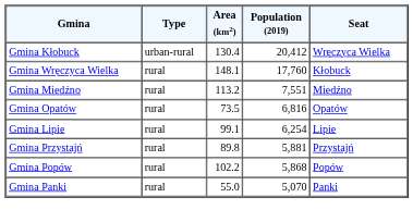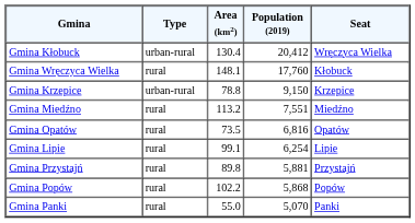 <table width="60%" border="2" cellpadding="3" cellspacing="0" style="font-size:90%;line-height:120%;">
 <tr bgcolor="F0F8FF">
 <td style="text-align:center;"><strong>Gmina</strong></td>
 <td style="text-align:center;"><strong>Type</strong></td>
 <td style="text-align:center;"><strong>Area<br><small>(km<sup>2</sup>)</small></strong></td>
 <td style="text-align:center;"><strong>Population<br><small>(2019)</small></strong></td>
 <td style="text-align:center;"><strong>Seat</strong></td>
 </tr>
 <tr>
 <td><a href='#'>Gmina Kłobuck</a></td>
 <td>urban-rural</td>
 <td style="text-align:right;">130.4</td>
 <td style="text-align:right;">20,412</td>
 <td><a href='#'>Wręczyca Wielka</a></td>
 </tr>
 <tr>
 <td><a href='#'>Gmina Wręczyca Wielka</a></td>
 <td>rural</td>
 <td style="text-align:right;">148.1</td>
 <td style="text-align:right;">17,760</td>
 <td><a href='#'>Kłobuck</a></td>
+</tr>
+<tr>
+<td><a href='#'>Gmina Krzepice</a></td>
+<td>urban-rural</td>
+<td style="text-align:right;">78.8</td>
+<td style="text-align:right;">9,150</td>
+<td><a href='#'>Krzepice</a></td>
 </tr>
 <tr>
 <td><a href='#'>Gmina Miedźno</a></td>
 <td>rural</td>
 <td style="text-align:right;">113.2</td>
 <td style="text-align:right;">7,551</td>
 <td><a href='#'>Miedźno</a></td>
 </tr>
 <tr>
 <td><a href='#'>Gmina Opatów</a></td>
 <td>rural</td>
 <td style="text-align:right;">73.5</td>
 <td style="text-align:right;">6,816</td>
 <td><a href='#'>Opatów</a></td>
 </tr>
 <tr>
 <td><a href='#'>Gmina Lipie</a></td>
 <td>rural</td>
 <td style="text-align:right;">99.1</td>
 <td style="text-align:right;">6,254</td>
 <td><a href='#'>Lipie</a></td>
 </tr>
 <tr>
 <td><a href='#'>Gmina Przystajń</a></td>
 <td>rural</td>
 <td style="text-align:right;">89.8</td>
 <td style="text-align:right;">5,881</td>
 <td><a href='#'>Przystajń</a></td>
 </tr>
 <tr>
 <td><a href='#'>Gmina Popów</a></td>
 <td>rural</td>
 <td style="text-align:right;">102.2</td>
 <td style="text-align:right;">5,868</td>
 <td><a href='#'>Popów</a></td>
 </tr>
 <tr>
 <td><a href='#'>Gmina Panki</a></td>
 <td>rural</td>
 <td style="text-align:right;">55.0</td>
 <td style="text-align:right;">5,070</td>
 <td><a href='#'>Panki</a></td>
 </tr>
 <tr>
 </tr>
 </table>
